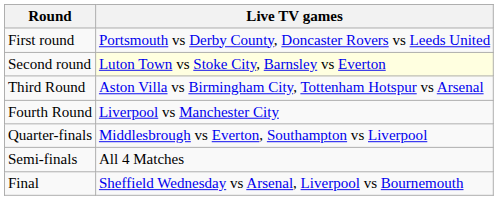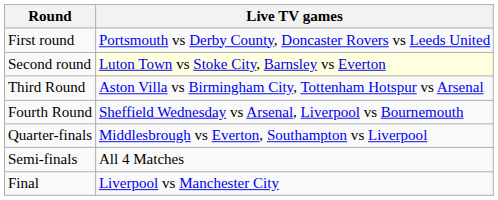 <table class="wikitable">
 <tr>
 <th>Round</th>
 <th>Live TV games</th>
 </tr>
 <tr>
 <td>First round</td>
 <td><a href='#'>Portsmouth</a> vs <a href='#'>Derby County</a>, <a href='#'>Doncaster Rovers</a> vs <a href='#'>Leeds United</a></td>
 </tr>
 <tr>
 <td>Second round</td>
 <td style="background: lightyellow;"><a href='#'>Luton Town</a> vs <a href='#'>Stoke City</a>, <a href='#'>Barnsley</a> vs <a href='#'>Everton</a></td>
 </tr>
 <tr>
 <td>Third Round</td>
 <td><a href='#'>Aston Villa</a> vs <a href='#'>Birmingham City</a>, <a href='#'>Tottenham Hotspur</a> vs <a href='#'>Arsenal</a></td>
 </tr>
 <tr>
 <td>Fourth Round</td>
-<td><a href='#'>Liverpool</a> vs <a href='#'>Manchester City</a></td>
+<td><a href='#'>Sheffield Wednesday</a> vs <a href='#'>Arsenal</a>, <a href='#'>Liverpool</a> vs <a href='#'>Bournemouth</a></td>
 </tr>
 <tr>
 <td>Quarter-finals</td>
 <td><a href='#'>Middlesbrough</a> vs <a href='#'>Everton</a>, <a href='#'>Southampton</a> vs <a href='#'>Liverpool</a></td>
 </tr>
 <tr>
 <td>Semi-finals</td>
 <td>All 4 Matches</td>
 </tr>
 <tr>
 <td>Final</td>
-<td><a href='#'>Sheffield Wednesday</a> vs <a href='#'>Arsenal</a>, <a href='#'>Liverpool</a> vs <a href='#'>Bournemouth</a></td>
+<td><a href='#'>Liverpool</a> vs <a href='#'>Manchester City</a></td>
 </tr>
 </table>
